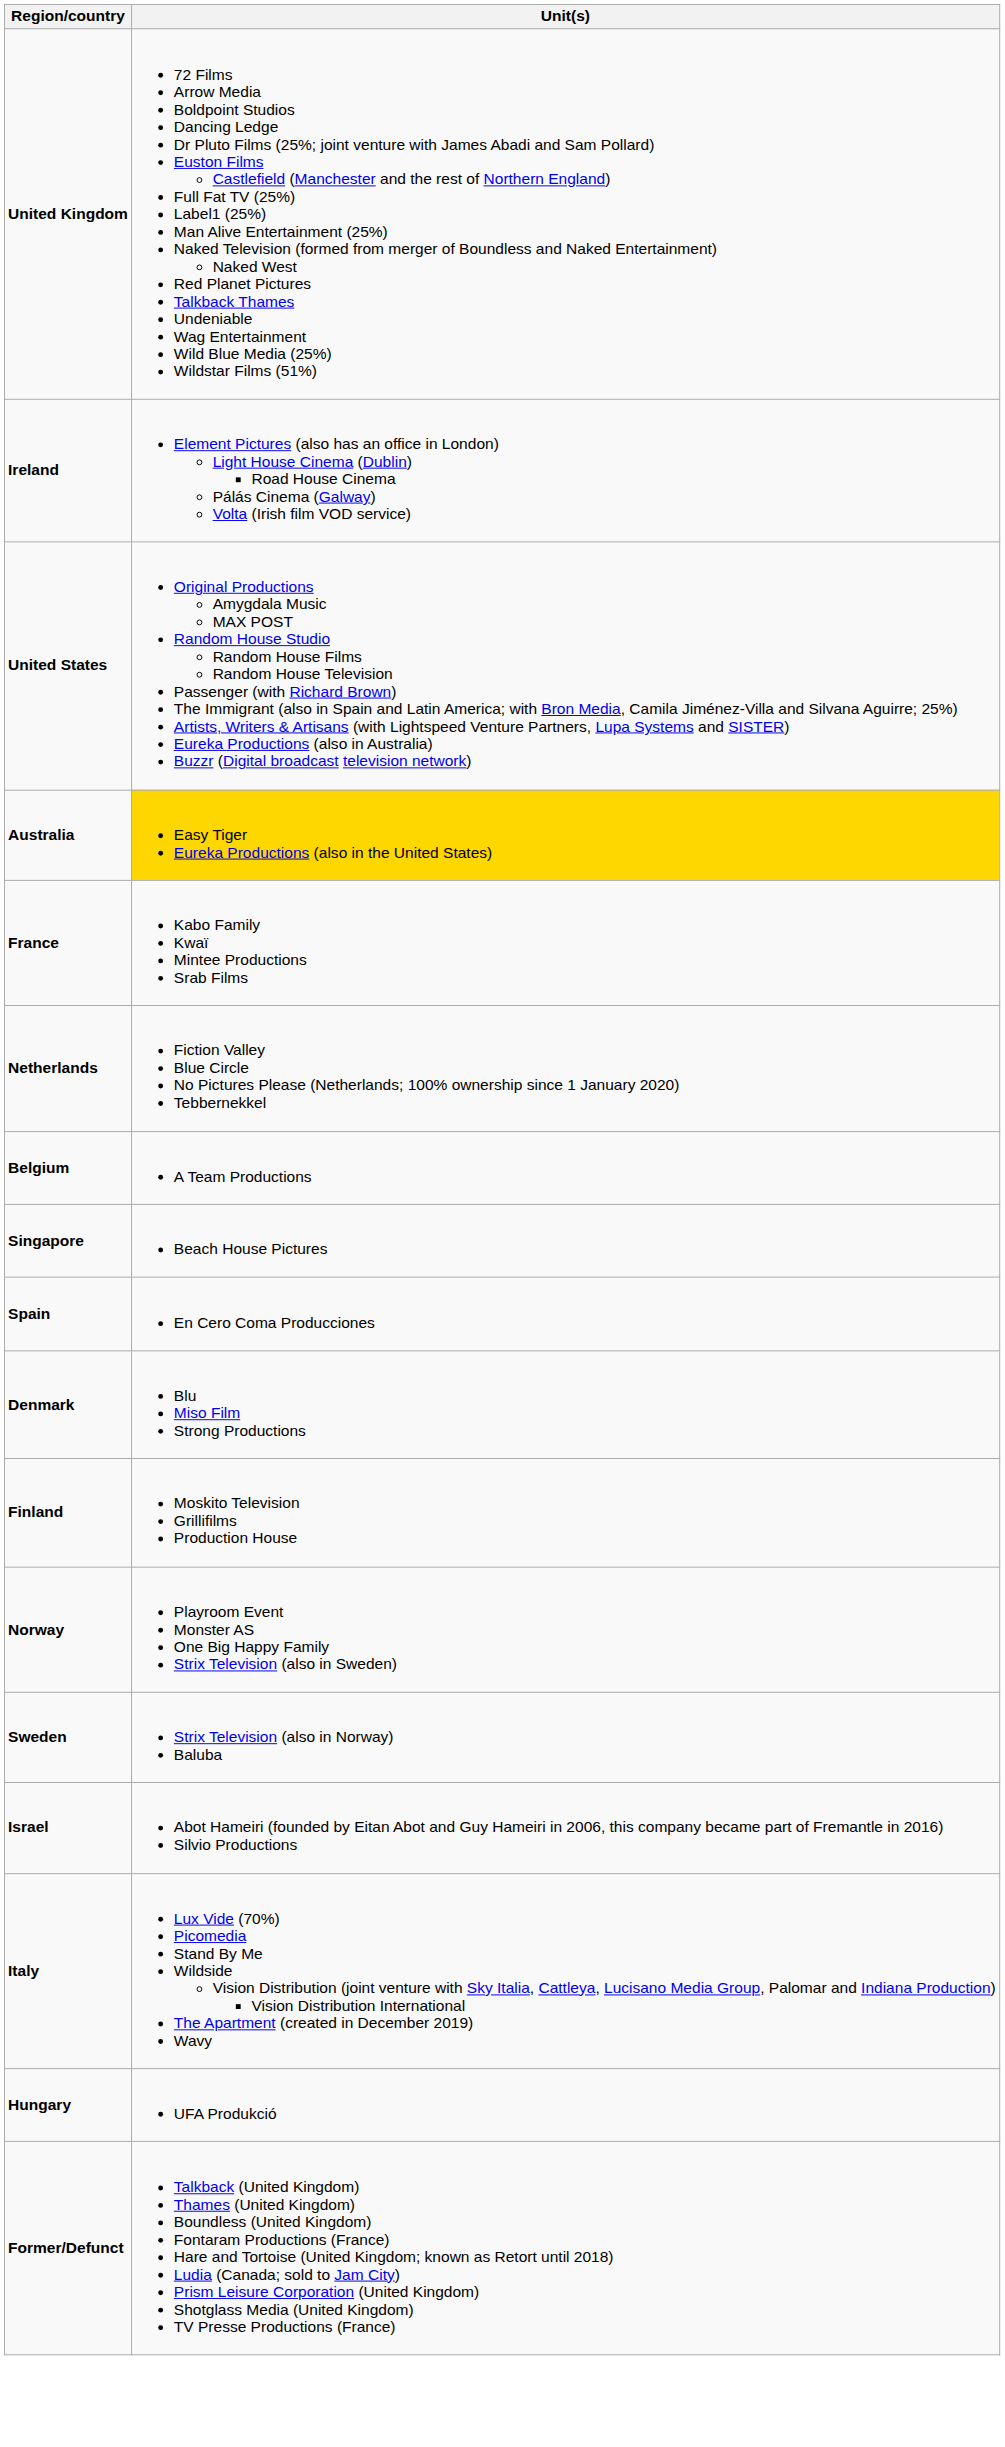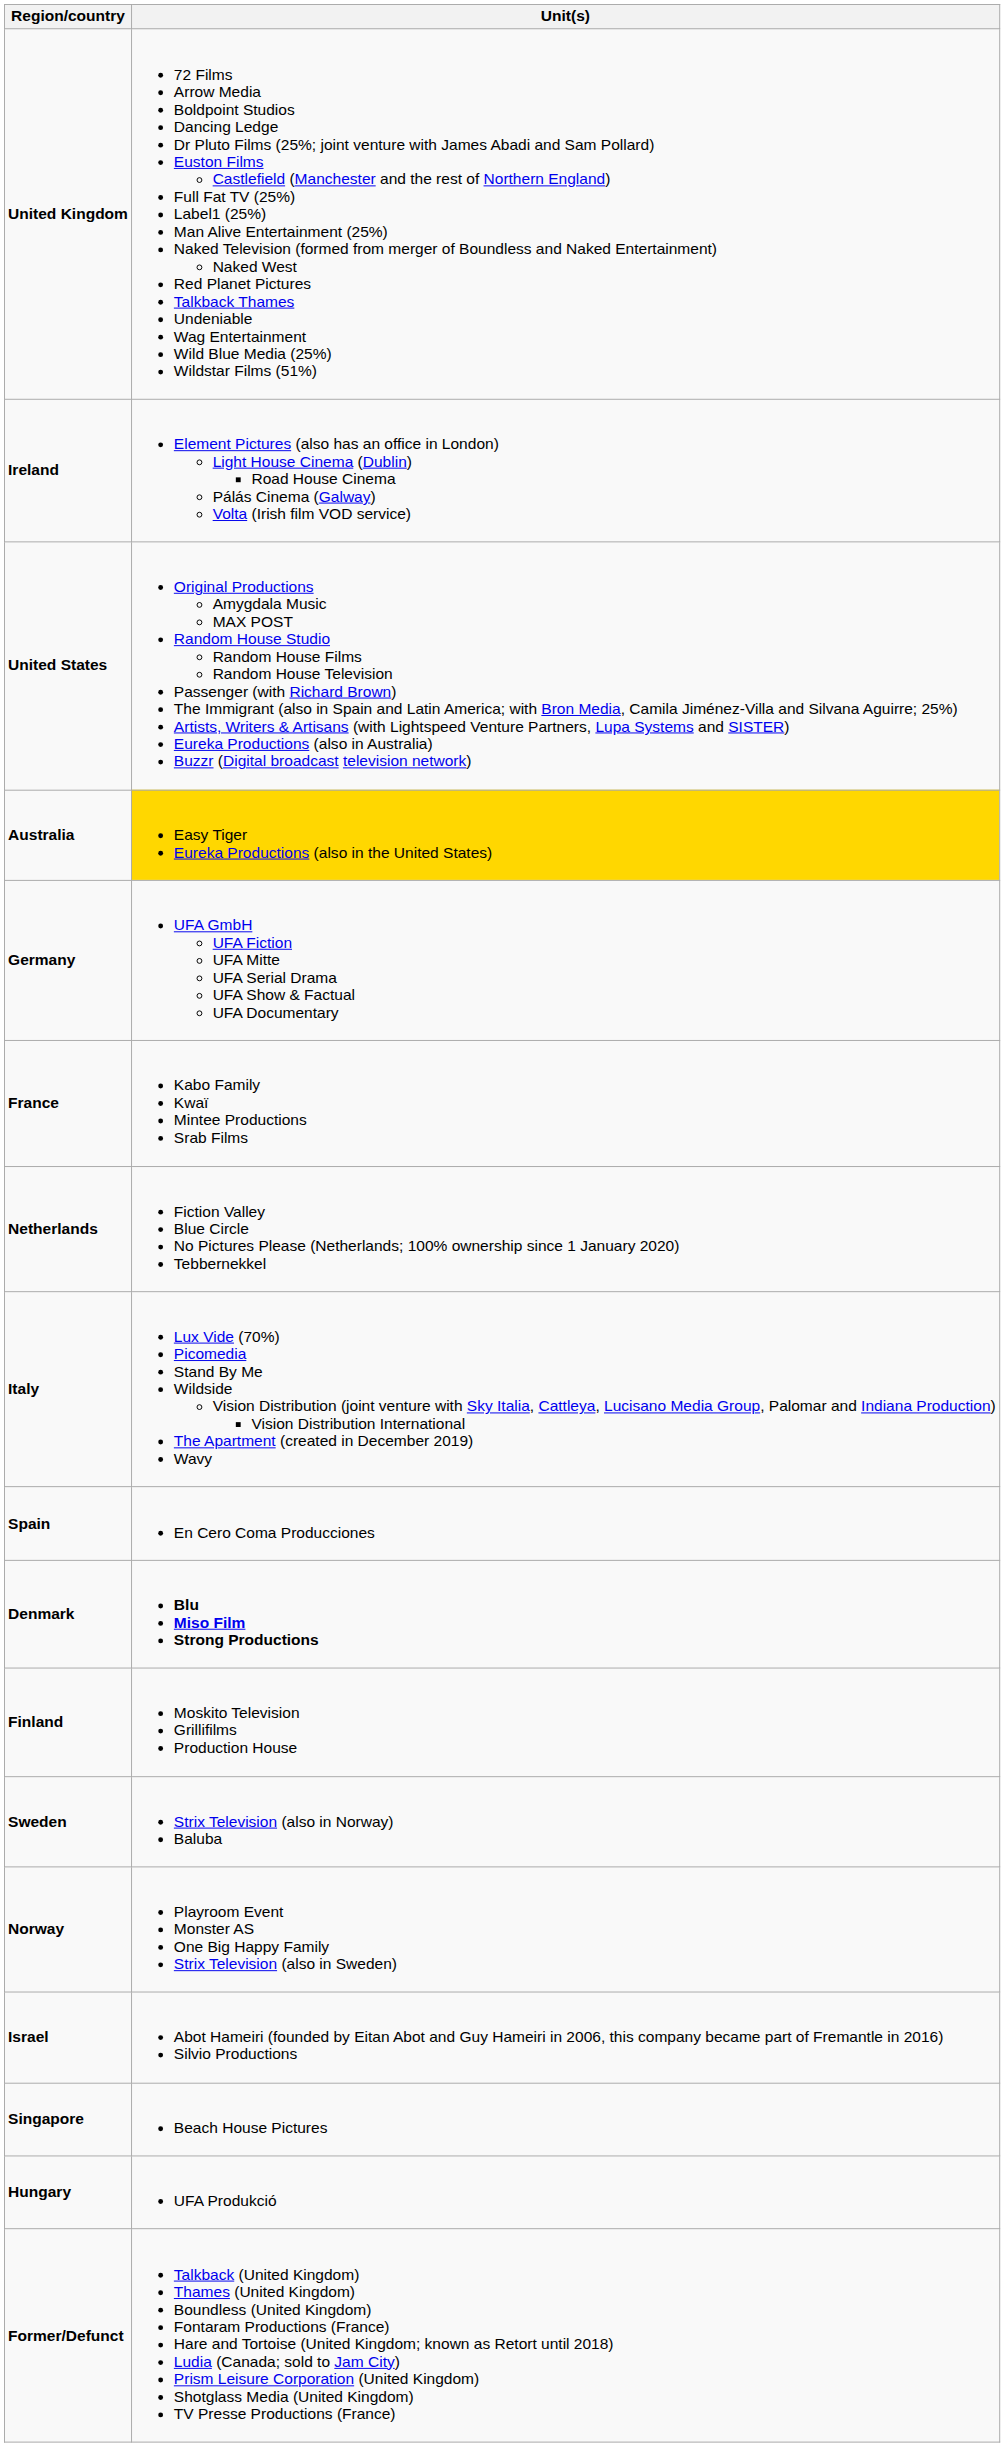 <table class="wikitable">
 <tr>
 <th>Region/country</th>
 <th>Unit(s)</th>
 </tr>
 <tr>
 <td><strong>United Kingdom</strong></td>
 <td><br><ul><li>72 Films</li><li>Arrow Media</li><li>Boldpoint Studios</li><li>Dancing Ledge</li><li>Dr Pluto Films (25%; joint venture with James Abadi and Sam Pollard)</li><li><a href='#'>Euston Films</a><ul><li><a href='#'>Castlefield</a> (<a href='#'>Manchester</a> and the rest of <a href='#'>Northern England</a>)</li></ul></li><li>Full Fat TV (25%)</li><li>Label1 (25%)</li><li>Man Alive Entertainment (25%)</li><li>Naked Television (formed from merger of Boundless and Naked Entertainment)<ul><li>Naked West</li></ul></li><li>Red Planet Pictures</li><li><a href='#'>Talkback Thames</a></li><li>Undeniable</li><li>Wag Entertainment</li><li>Wild Blue Media (25%)</li><li>Wildstar Films (51%)</li></ul></td>
 </tr>
 <tr>
 <td><strong>Ireland</strong></td>
 <td><br><ul><li><a href='#'>Element Pictures</a> (also has an office in London)<ul><li><a href='#'>Light House Cinema</a> (<a href='#'>Dublin</a>)<ul><li>Road House Cinema</li></ul></li><li>Pálás Cinema (<a href='#'>Galway</a>)</li><li><a href='#'>Volta</a> (Irish film VOD service)</li></ul></li></ul></td>
 </tr>
 <tr>
 <td><strong>United States</strong></td>
 <td><br><ul><li><a href='#'>Original Productions</a><ul><li>Amygdala Music</li><li>MAX POST</li></ul></li><li><a href='#'>Random House Studio</a><ul><li>Random House Films</li><li>Random House Television</li></ul></li><li>Passenger (with <a href='#'>Richard Brown</a>)</li><li>The Immigrant (also in Spain and Latin America; with <a href='#'>Bron Media</a>, Camila Jiménez-Villa and Silvana Aguirre; 25%)</li><li><a href='#'>Artists, Writers & Artisans</a> (with Lightspeed Venture Partners, <a href='#'>Lupa Systems</a> and <a href='#'>SISTER</a>)</li><li><a href='#'>Eureka Productions</a> (also in Australia)</li><li><a href='#'>Buzzr</a> (<a href='#'>Digital broadcast</a> <a href='#'>television network</a>)</li></ul></td>
 </tr>
 <tr>
 <td><strong>Australia</strong></td>
 <td style="background: gold;"><br><ul><li>Easy Tiger</li><li><a href='#'>Eureka Productions</a> (also in the United States)</li></ul></td>
 </tr>
 <tr>
+<td><strong>Germany</strong></td>
+<td><br><ul><li><a href='#'>UFA GmbH</a><ul><li><a href='#'>UFA Fiction</a></li><li>UFA Mitte</li><li>UFA Serial Drama</li><li>UFA Show & Factual</li><li>UFA Documentary</li></ul></li></ul></td>
+</tr>
+<tr>
 <td><strong>France</strong></td>
 <td><br><ul><li>Kabo Family</li><li>Kwaï</li><li>Mintee Productions</li><li>Srab Films</li></ul></td>
 </tr>
 <tr>
 <td><strong>Netherlands</strong></td>
 <td><br><ul><li>Fiction Valley</li><li>Blue Circle</li><li>No Pictures Please (Netherlands; 100% ownership since 1 January 2020)</li><li>Tebbernekkel</li></ul></td>
 </tr>
 <tr>
-<td><strong>Belgium</strong></td>
-<td><br><ul><li>A Team Productions</li></ul></td>
-</tr>
-<tr>
-<td><strong>Singapore</strong></td>
-<td><br><ul><li>Beach House Pictures</li></ul></td>
+<td><strong>Italy</strong></td>
+<td><br><ul><li><a href='#'>Lux Vide</a> (70%)</li><li><a href='#'>Picomedia</a></li><li>Stand By Me</li><li>Wildside<ul><li>Vision Distribution (joint venture with <a href='#'>Sky Italia</a>, <a href='#'>Cattleya</a>, <a href='#'>Lucisano Media Group</a>, Palomar and <a href='#'>Indiana Production</a>)<ul><li>Vision Distribution International</li></ul></li></ul></li><li><a href='#'>The Apartment</a> (created in December 2019)</li><li>Wavy</li></ul></td>
 </tr>
 <tr>
 <td><strong>Spain</strong></td>
 <td><br><ul><li>En Cero Coma Producciones</li></ul></td>
 </tr>
 <tr>
 <td><strong>Denmark</strong></td>
-<td><br><ul><li>Blu</li><li><a href='#'>Miso Film</a></li><li>Strong Productions</li></ul></td>
+<td><strong><br><ul><li>Blu</li><li><a href='#'>Miso Film</a></li><li>Strong Productions</li></ul></strong></td>
 </tr>
 <tr>
 <td><strong>Finland</strong></td>
 <td><br><ul><li>Moskito Television</li><li>Grillifilms</li><li>Production House</li></ul></td>
 </tr>
 <tr>
+<td><strong>Sweden</strong></td>
+<td><br><ul><li><a href='#'>Strix Television</a> (also in Norway)</li><li>Baluba</li></ul></td>
+</tr>
+<tr>
 <td><strong>Norway</strong></td>
 <td><br><ul><li>Playroom Event</li><li>Monster AS</li><li>One Big Happy Family</li><li><a href='#'>Strix Television</a> (also in Sweden)</li></ul></td>
-</tr>
-<tr>
-<td><strong>Sweden</strong></td>
-<td><br><ul><li><a href='#'>Strix Television</a> (also in Norway)</li><li>Baluba</li></ul></td>
 </tr>
 <tr>
 <td><strong>Israel</strong></td>
 <td><br><ul><li>Abot Hameiri (founded by Eitan Abot and Guy Hameiri in 2006, this company became part of Fremantle in 2016)</li><li>Silvio Productions</li></ul></td>
 </tr>
 <tr>
-<td><strong>Italy</strong></td>
-<td><br><ul><li><a href='#'>Lux Vide</a> (70%)</li><li><a href='#'>Picomedia</a></li><li>Stand By Me</li><li>Wildside<ul><li>Vision Distribution (joint venture with <a href='#'>Sky Italia</a>, <a href='#'>Cattleya</a>, <a href='#'>Lucisano Media Group</a>, Palomar and <a href='#'>Indiana Production</a>)<ul><li>Vision Distribution International</li></ul></li></ul></li><li><a href='#'>The Apartment</a> (created in December 2019)</li><li>Wavy</li></ul></td>
+<td><strong>Singapore</strong></td>
+<td><br><ul><li>Beach House Pictures</li></ul></td>
 </tr>
 <tr>
 <td><strong>Hungary</strong></td>
 <td><br><ul><li>UFA Produkció</li></ul></td>
 </tr>
 <tr>
 <td><strong>Former/Defunct</strong></td>
 <td><br><ul><li><a href='#'>Talkback</a> (United Kingdom)</li><li><a href='#'>Thames</a> (United Kingdom)</li><li>Boundless (United Kingdom)</li><li>Fontaram Productions (France)</li><li>Hare and Tortoise (United Kingdom; known as Retort until 2018)</li><li><a href='#'>Ludia</a> (Canada; sold to <a href='#'>Jam City</a>)</li><li><a href='#'>Prism Leisure Corporation</a> (United Kingdom)</li><li>Shotglass Media (United Kingdom)</li><li>TV Presse Productions (France)</li></ul></td>
 </tr>
 </table>
